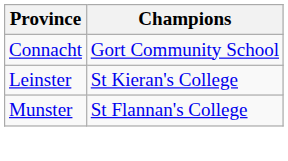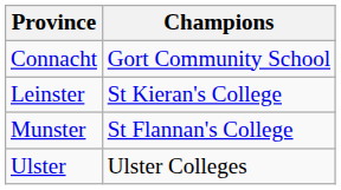 <table class="wikitable">
 <tr>
 <th>Province</th>
 <th>Champions</th>
 </tr>
 <tr>
 <td><a href='#'>Connacht</a></td>
 <td><a href='#'>Gort Community School</a></td>
 </tr>
 <tr>
 <td><a href='#'>Leinster</a></td>
 <td><a href='#'>St Kieran's College</a></td>
 </tr>
 <tr>
 <td><a href='#'>Munster</a></td>
 <td><a href='#'>St Flannan's College</a></td>
 </tr>
+<tr>
+<td><a href='#'>Ulster</a></td>
+<td>Ulster Colleges</td>
+</tr>
 </table>
